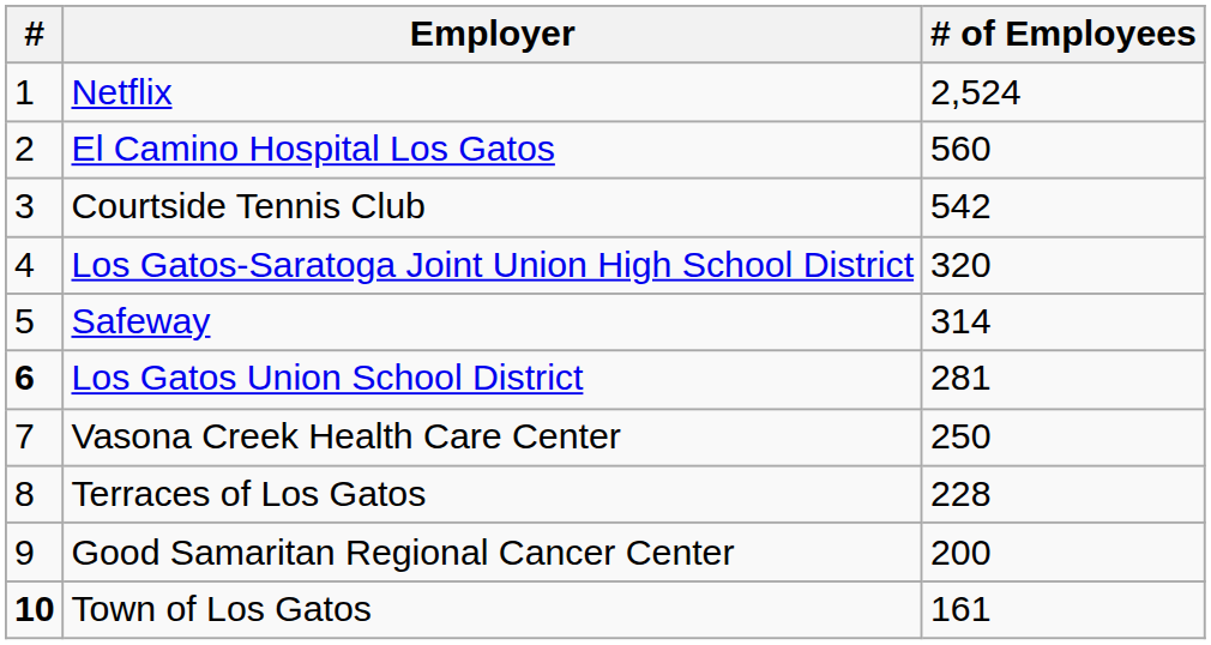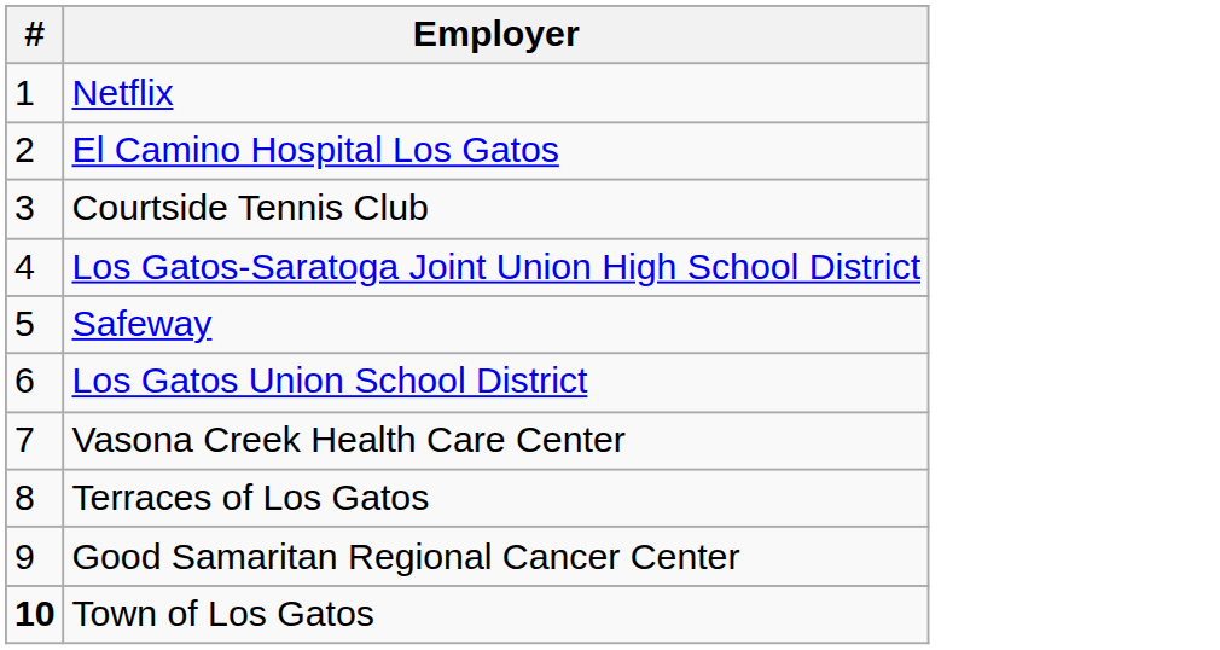 <table class="wikitable sortable">
 <tr>
 <th>#</th>
 <th>Employer</th>
-<th># of Employees</th>
 </tr>
 <tr>
 <td>1</td>
 <td><a href='#'>Netflix</a></td>
-<td>2,524</td>
 </tr>
 <tr>
 <td>2</td>
 <td><a href='#'>El Camino Hospital Los Gatos</a></td>
-<td>560</td>
 </tr>
 <tr>
 <td>3</td>
 <td>Courtside Tennis Club</td>
-<td>542</td>
 </tr>
 <tr>
 <td>4</td>
 <td><a href='#'>Los Gatos-Saratoga Joint Union High School District</a></td>
-<td>320</td>
 </tr>
 <tr>
 <td>5</td>
 <td><a href='#'>Safeway</a></td>
-<td>314</td>
 </tr>
 <tr>
-<td><strong>6</strong></td>
+<td>6</td>
 <td><a href='#'>Los Gatos Union School District</a></td>
-<td>281</td>
 </tr>
 <tr>
 <td>7</td>
 <td>Vasona Creek Health Care Center</td>
-<td>250</td>
 </tr>
 <tr>
 <td>8</td>
 <td>Terraces of Los Gatos</td>
-<td>228</td>
 </tr>
 <tr>
 <td>9</td>
 <td>Good Samaritan Regional Cancer Center</td>
-<td>200</td>
 </tr>
 <tr>
 <td><strong>10</strong></td>
 <td>Town of Los Gatos</td>
-<td>161</td>
 </tr>
 </table>
